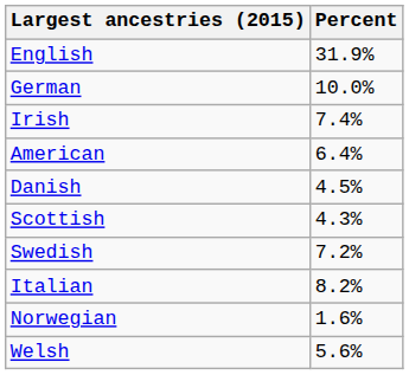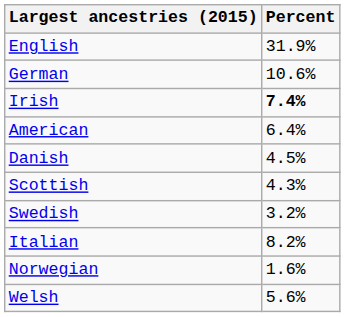 <table class="wikitable sortable collapsible" style="font-size: 90%;">
 <tr>
 <th>Largest ancestries (2015)</th>
 <th>Percent</th>
 </tr>
 <tr>
 <td><a href='#'>English</a></td>
 <td>31.9%</td>
 </tr>
 <tr>
 <td><a href='#'>German</a></td>
-<td>10.0%</td>
+<td>10.6%</td>
 </tr>
 <tr>
 <td><a href='#'>Irish</a></td>
-<td>7.4%</td>
+<td><strong>7.4%</strong></td>
 </tr>
 <tr>
 <td><a href='#'>American</a></td>
 <td>6.4%</td>
 </tr>
 <tr>
 <td><a href='#'>Danish</a></td>
 <td>4.5%</td>
 </tr>
 <tr>
 <td><a href='#'>Scottish</a></td>
 <td>4.3%</td>
 </tr>
 <tr>
 <td><a href='#'>Swedish</a></td>
-<td>7.2%</td>
+<td>3.2%</td>
 </tr>
 <tr>
 <td><a href='#'>Italian</a></td>
 <td>8.2%</td>
 </tr>
 <tr>
 <td><a href='#'>Norwegian</a></td>
 <td>1.6%</td>
 </tr>
 <tr>
 <td><a href='#'>Welsh</a></td>
 <td>5.6%</td>
 </tr>
 </table>
